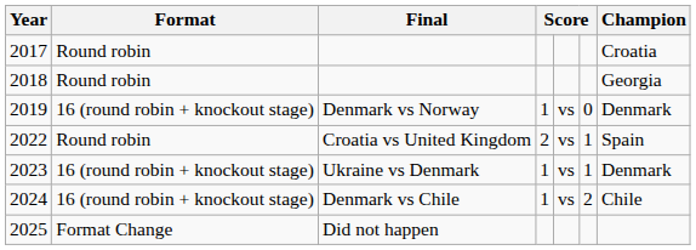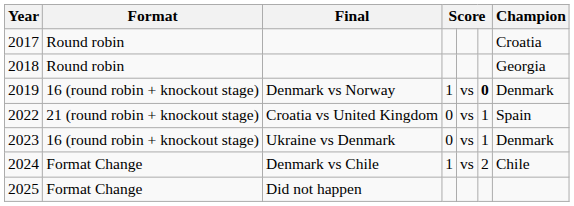 <table class="wikitable sortable">
 <tr>
 <th>Year</th>
 <th>Format</th>
 <th>Final</th>
 <th colspan="3">Score</th>
 <th>Champion</th>
 </tr>
 <tr>
 <td>2017</td>
 <td>Round robin</td>
 <td></td>
 <td></td>
 <td></td>
 <td></td>
 <td>Croatia</td>
 </tr>
 <tr>
 <td>2018</td>
 <td>Round robin</td>
 <td></td>
 <td></td>
 <td></td>
 <td></td>
 <td>Georgia</td>
 </tr>
 <tr>
 <td>2019</td>
 <td>16 (round robin + knockout stage)</td>
 <td>Denmark vs Norway</td>
 <td>1</td>
 <td>vs</td>
-<td>0</td>
+<td><strong>0</strong></td>
 <td>Denmark</td>
 </tr>
 <tr>
 <td>2022</td>
-<td>Round robin</td>
+<td>21 (round robin + knockout stage)</td>
 <td>Croatia vs United Kingdom</td>
-<td>2</td>
+<td>0</td>
 <td>vs</td>
 <td>1</td>
 <td>Spain</td>
 </tr>
 <tr>
 <td>2023</td>
 <td>16 (round robin + knockout stage)</td>
 <td>Ukraine vs Denmark</td>
-<td>1</td>
+<td>0</td>
 <td>vs</td>
 <td>1</td>
 <td>Denmark</td>
 </tr>
 <tr>
 <td>2024</td>
-<td>16 (round robin + knockout stage)</td>
+<td>Format Change</td>
 <td>Denmark vs Chile</td>
 <td>1</td>
 <td>vs</td>
 <td>2</td>
 <td>Chile</td>
 </tr>
 <tr>
 <td>2025</td>
 <td>Format Change</td>
 <td>Did not happen</td>
 <td></td>
 <td></td>
 <td></td>
 <td></td>
 </tr>
 </table>
